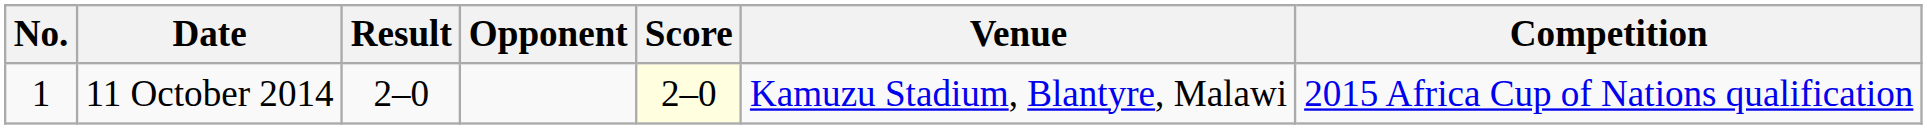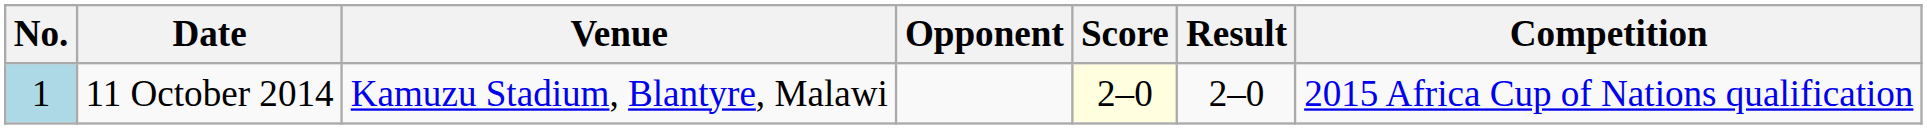 <table class="wikitable sortable">
 <tr>
 <th scope="col">No.</th>
 <th scope="col">Date</th>
-<th scope="col">Result</th>
+<th scope="col">Venue</th>
 <th scope="col">Opponent</th>
 <th scope="col">Score</th>
-<th scope="col">Venue</th>
+<th scope="col">Result</th>
 <th scope="col">Competition</th>
 </tr>
 <tr>
-<td align="center">1</td>
+<td align="center" style="background: lightblue;">1</td>
 <td>11 October 2014</td>
-<td align="center">2–0</td>
+<td><a href='#'>Kamuzu Stadium</a>, <a href='#'>Blantyre</a>, Malawi</td>
 <td></td>
 <td align="center" style="background: lightyellow;">2–0</td>
-<td><a href='#'>Kamuzu Stadium</a>, <a href='#'>Blantyre</a>, Malawi</td>
+<td align="center">2–0</td>
 <td><a href='#'>2015 Africa Cup of Nations qualification</a></td>
 </tr>
 </table>
